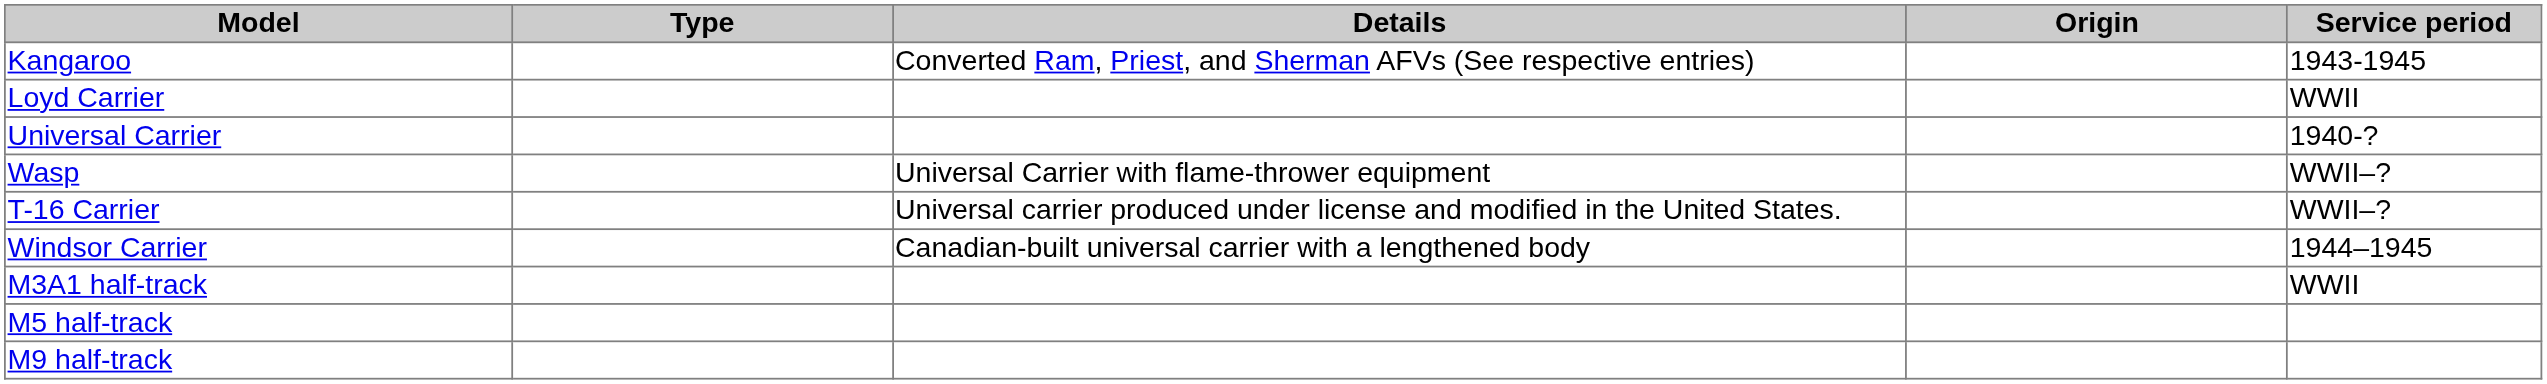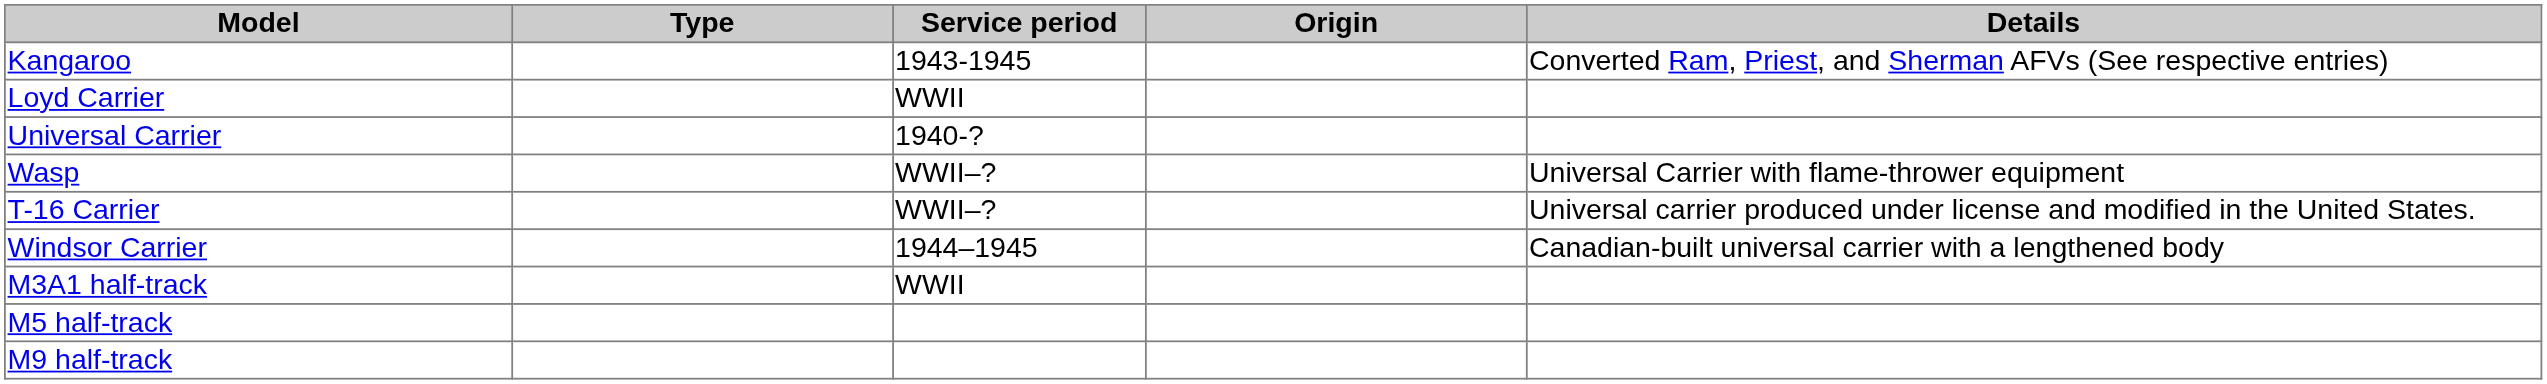 <table border="1" width="90%" style="border-collapse: collapse;">
 <tr bgcolor=cccccc>
 <th width="20%">Model</th>
 <th width="15%">Type</th>
+<th width="10%">Service period</th>
+<th width="15%">Origin</th>
 <th>Details</th>
-<th width="15%">Origin</th>
-<th width="10%">Service period</th>
 </tr>
 <tr>
 <td><a href='#'>Kangaroo</a></td>
 <td></td>
+<td>1943-1945</td>
+<td></td>
 <td>Converted <a href='#'>Ram</a>, <a href='#'>Priest</a>, and <a href='#'>Sherman</a> AFVs (See respective entries)</td>
-<td></td>
-<td>1943-1945</td>
 </tr>
 <tr>
 <td><a href='#'>Loyd Carrier</a></td>
 <td></td>
+<td>WWII</td>
 <td></td>
 <td></td>
-<td>WWII</td>
 </tr>
 <tr>
 <td><a href='#'>Universal Carrier</a></td>
 <td></td>
+<td>1940-?</td>
 <td></td>
 <td></td>
-<td>1940-?</td>
 </tr>
 <tr>
 <td><a href='#'>Wasp</a></td>
 <td></td>
+<td>WWII–?</td>
+<td></td>
 <td>Universal Carrier with flame-thrower equipment</td>
-<td></td>
-<td>WWII–?</td>
 </tr>
 <tr>
 <td><a href='#'>T-16 Carrier</a></td>
 <td></td>
+<td>WWII–?</td>
+<td></td>
 <td>Universal carrier produced under license and modified in the United States.</td>
-<td></td>
-<td>WWII–?</td>
 </tr>
 <tr>
 <td><a href='#'>Windsor Carrier</a></td>
 <td></td>
+<td>1944–1945</td>
+<td></td>
 <td>Canadian-built universal carrier with a lengthened body</td>
-<td></td>
-<td>1944–1945</td>
 </tr>
 <tr>
 <td><a href='#'>M3A1 half-track</a></td>
 <td></td>
+<td>WWII</td>
 <td></td>
 <td></td>
-<td>WWII</td>
 </tr>
 <tr>
 <td><a href='#'>M5 half-track</a></td>
 <td></td>
 <td></td>
 <td></td>
 <td></td>
 </tr>
 <tr>
 <td><a href='#'>M9 half-track</a></td>
 <td></td>
 <td></td>
 <td></td>
 <td></td>
 </tr>
 </table>
